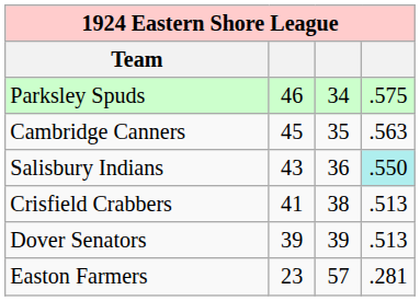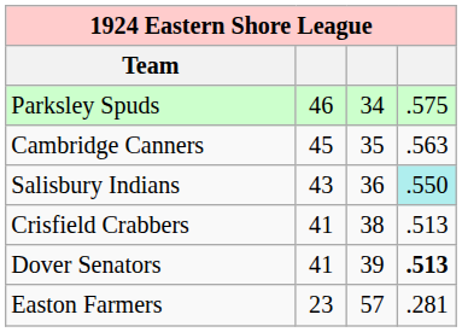 <table class="wikitable" style="font-size: 95%;">
 <tr>
 <th colspan="10" style="background-color: #FFCCCC;text-align:center;vertical-align:middle;">1924 Eastern Shore League</th>
 </tr>
 <tr>
 <th width="175">Team</th>
 <th width="25"></th>
 <th width="25"></th>
 <th width="30"></th>
 </tr>
 <tr style="background-color:#ccffcc">
 <td>Parksley Spuds</td>
 <td style="text-align:center;">46</td>
 <td style="text-align:center;">34</td>
 <td style="text-align:center;">.575</td>
 </tr>
 <tr>
 <td>Cambridge Canners</td>
 <td style="text-align:center;">45</td>
 <td style="text-align:center;">35</td>
 <td style="text-align:center;">.563</td>
 </tr>
 <tr>
 <td>Salisbury Indians</td>
 <td style="text-align:center;">43</td>
 <td style="text-align:center;">36</td>
 <td style="background: paleturquoise; text-align:center;">.550</td>
 </tr>
 <tr>
 <td>Crisfield Crabbers</td>
 <td style="text-align:center;">41</td>
 <td style="text-align:center;">38</td>
 <td style="text-align:center;">.513</td>
 </tr>
 <tr>
 <td>Dover Senators</td>
+<td style="text-align:center;">41</td>
 <td style="text-align:center;">39</td>
-<td style="text-align:center;">39</td>
-<td style="text-align:center;">.513</td>
+<td style="text-align:center;"><strong>.513</strong></td>
 </tr>
 <tr>
 <td>Easton Farmers</td>
 <td style="text-align:center;">23</td>
 <td style="text-align:center;">57</td>
 <td style="text-align:center;">.281</td>
 </tr>
 </table>
